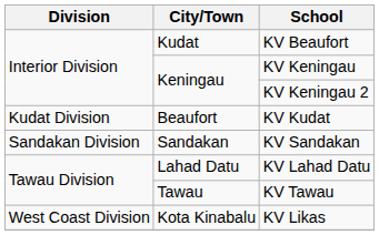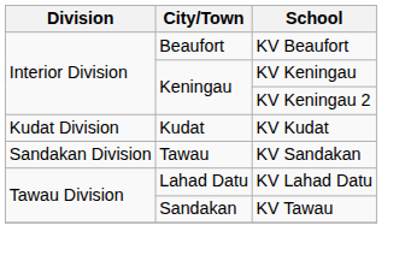 <table class="wikitable sortable">
 <tr>
 <th>Division</th>
 <th>City/Town</th>
 <th>School</th>
 </tr>
 <tr>
 <td rowspan=3>Interior Division</td>
-<td>Kudat</td>
+<td>Beaufort</td>
 <td>KV Beaufort</td>
 </tr>
 <tr>
 <td rowspan=2>Keningau</td>
 <td>KV Keningau</td>
 </tr>
 <tr>
 <td>KV Keningau 2</td>
 </tr>
 <tr>
 <td>Kudat Division</td>
-<td>Beaufort</td>
+<td>Kudat</td>
 <td>KV Kudat</td>
 </tr>
 <tr>
 <td>Sandakan Division</td>
-<td>Sandakan</td>
+<td>Tawau</td>
 <td>KV Sandakan</td>
 </tr>
 <tr>
 <td rowspan=2>Tawau Division</td>
 <td>Lahad Datu</td>
 <td>KV Lahad Datu</td>
 </tr>
 <tr>
-<td>Tawau</td>
+<td>Sandakan</td>
 <td>KV Tawau</td>
-</tr>
-<tr>
-<td>West Coast Division</td>
-<td>Kota Kinabalu</td>
-<td>KV Likas</td>
 </tr>
 <tr>
 </tr>
 </table>
